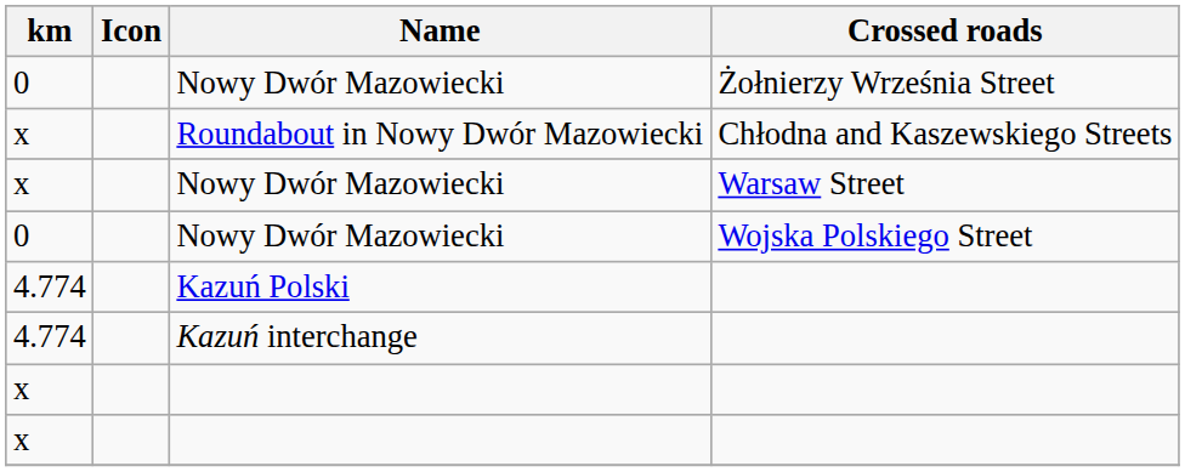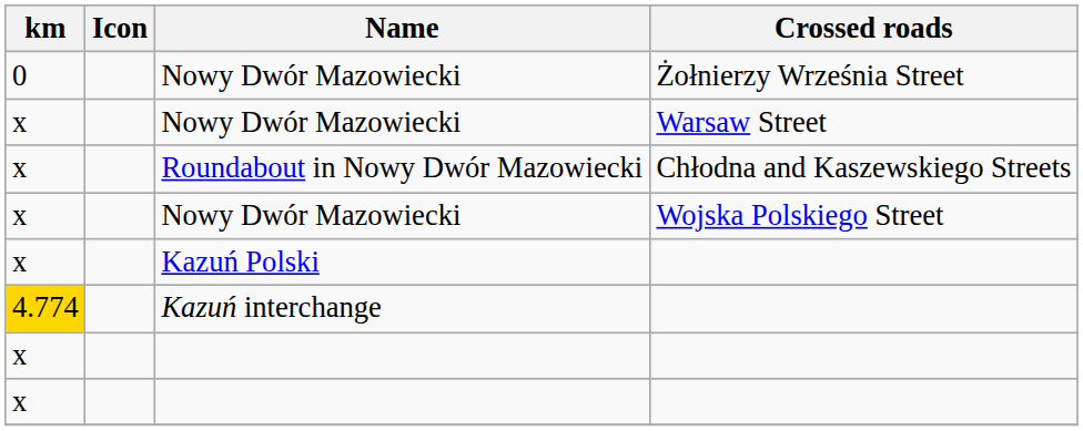 <table class=wikitable>
 <tr>
 <th>km</th>
 <th>Icon</th>
 <th>Name</th>
 <th>Crossed roads</th>
 </tr>
 <tr>
 <td>0</td>
 <td></td>
 <td>Nowy Dwór Mazowiecki</td>
 <td>Żołnierzy Września Street </td>
 </tr>
 <tr>
 <td>x</td>
 <td></td>
+<td>Nowy Dwór Mazowiecki</td>
+<td><a href='#'>Warsaw</a> Street </td>
+</tr>
+<tr>
+<td>x</td>
+<td></td>
 <td><a href='#'>Roundabout</a> in Nowy Dwór Mazowiecki</td>
 <td>Chłodna and Kaszewskiego Streets</td>
 </tr>
 <tr>
 <td>x</td>
 <td></td>
 <td>Nowy Dwór Mazowiecki</td>
-<td><a href='#'>Warsaw</a> Street </td>
-</tr>
-<tr>
-<td>0</td>
-<td></td>
-<td>Nowy Dwór Mazowiecki</td>
 <td><a href='#'>Wojska Polskiego</a> Street </td>
 </tr>
 <tr>
-<td>4.774</td>
+<td>x</td>
 <td></td>
 <td><a href='#'>Kazuń Polski</a></td>
 <td></td>
 </tr>
 <tr>
-<td>4.774</td>
+<td style="background: gold;">4.774</td>
 <td></td>
 <td><em>Kazuń</em> interchange</td>
 <td>  </td>
 </tr>
 <tr>
 <td>x</td>
 <td></td>
 <td></td>
 <td>  </td>
 </tr>
 <tr>
 <td>x</td>
 <td></td>
 <td></td>
 <td>  </td>
 </tr>
 <tr>
 </tr>
 </table>
